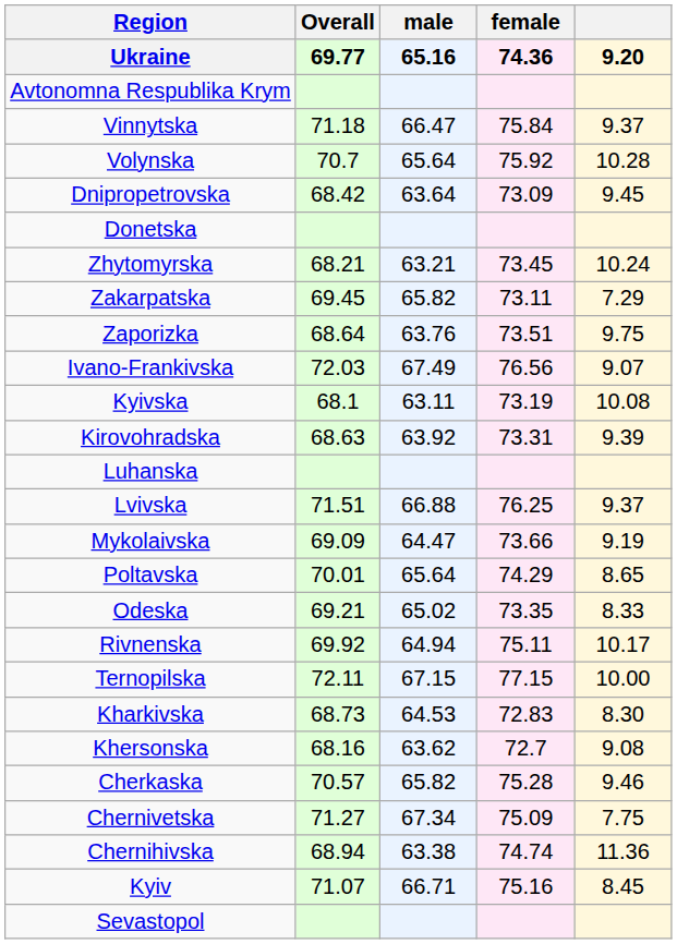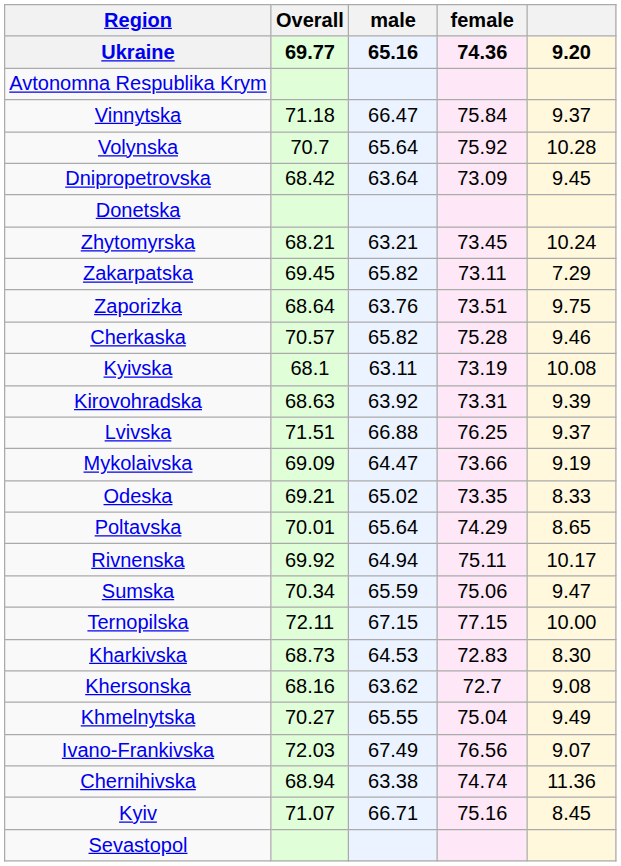 <table class="wikitable sortable mw-datatable static-row-numbers sort-under col1left" style="text-align:center;">
 <tr>
 <th><a href='#'>Region</a></th>
 <th>Overall</th>
 <th style="vertical-align:middle;width:4em;">male</th>
 <th style="vertical-align:middle;width:4em;">female</th>
 <th style="vertical-align:middle;width:4em;"></th>
 </tr>
 <tr class="static-row-header">
 <th style="text-align:center;"><strong><a href='#'>Ukraine</a></strong></th>
 <td style="background:#e0ffd8;"><strong>69.77</strong></td>
 <td style="background:#eaf3ff;"><strong>65.16</strong></td>
 <td style="background:#fee7f6;"><strong>74.36</strong></td>
 <td style="background:#fff8dc;"><strong>9.20</strong></td>
 </tr>
 <tr>
 <td><a href='#'>Avtonomna Respublika Krym</a></td>
 <td style="background:#e0ffd8;"></td>
 <td style="background:#eaf3ff;"></td>
 <td style="background:#fee7f6;"></td>
 <td style="background:#fff8dc;"></td>
 </tr>
 <tr>
 <td><a href='#'>Vinnytska</a></td>
 <td style="background:#e0ffd8;">71.18</td>
 <td style="background:#eaf3ff;">66.47</td>
 <td style="background:#fee7f6;">75.84</td>
 <td style="background:#fff8dc;">9.37</td>
 </tr>
 <tr>
 <td><a href='#'>Volynska</a></td>
 <td style="background:#e0ffd8;">70.7</td>
 <td style="background:#eaf3ff;">65.64</td>
 <td style="background:#fee7f6;">75.92</td>
 <td style="background:#fff8dc;">10.28</td>
 </tr>
 <tr>
 <td><a href='#'>Dnipropetrovska</a></td>
 <td style="background:#e0ffd8;">68.42</td>
 <td style="background:#eaf3ff;">63.64</td>
 <td style="background:#fee7f6;">73.09</td>
 <td style="background:#fff8dc;">9.45</td>
 </tr>
 <tr>
 <td><a href='#'>Donetska</a></td>
 <td style="background:#e0ffd8;"></td>
 <td style="background:#eaf3ff;"></td>
 <td style="background:#fee7f6;"></td>
 <td style="background:#fff8dc;"></td>
 </tr>
 <tr>
 <td><a href='#'>Zhytomyrska</a></td>
 <td style="background:#e0ffd8;">68.21</td>
 <td style="background:#eaf3ff;">63.21</td>
 <td style="background:#fee7f6;">73.45</td>
 <td style="background:#fff8dc;">10.24</td>
 </tr>
 <tr>
 <td><a href='#'>Zakarpatska</a></td>
 <td style="background:#e0ffd8;">69.45</td>
 <td style="background:#eaf3ff;">65.82</td>
 <td style="background:#fee7f6;">73.11</td>
 <td style="background:#fff8dc;">7.29</td>
 </tr>
 <tr>
 <td><a href='#'>Zaporizka</a></td>
 <td style="background:#e0ffd8;">68.64</td>
 <td style="background:#eaf3ff;">63.76</td>
 <td style="background:#fee7f6;">73.51</td>
 <td style="background:#fff8dc;">9.75</td>
 </tr>
 <tr>
-<td><a href='#'>Ivano-Frankivska</a></td>
-<td style="background:#e0ffd8;">72.03</td>
-<td style="background:#eaf3ff;">67.49</td>
-<td style="background:#fee7f6;">76.56</td>
-<td style="background:#fff8dc;">9.07</td>
+<td><a href='#'>Cherkaska</a></td>
+<td style="background:#e0ffd8;">70.57</td>
+<td style="background:#eaf3ff;">65.82</td>
+<td style="background:#fee7f6;">75.28</td>
+<td style="background:#fff8dc;">9.46</td>
 </tr>
 <tr>
 <td><a href='#'>Kyivska</a></td>
 <td style="background:#e0ffd8;">68.1</td>
 <td style="background:#eaf3ff;">63.11</td>
 <td style="background:#fee7f6;">73.19</td>
 <td style="background:#fff8dc;">10.08</td>
 </tr>
 <tr>
 <td><a href='#'>Kirovohradska</a></td>
 <td style="background:#e0ffd8;">68.63</td>
 <td style="background:#eaf3ff;">63.92</td>
 <td style="background:#fee7f6;">73.31</td>
 <td style="background:#fff8dc;">9.39</td>
 </tr>
 <tr>
-<td><a href='#'>Luhanska</a></td>
-<td style="background:#e0ffd8;"></td>
-<td style="background:#eaf3ff;"></td>
-<td style="background:#fee7f6;"></td>
-<td style="background:#fff8dc;"></td>
-</tr>
-<tr>
 <td><a href='#'>Lvivska</a></td>
 <td style="background:#e0ffd8;">71.51</td>
 <td style="background:#eaf3ff;">66.88</td>
 <td style="background:#fee7f6;">76.25</td>
 <td style="background:#fff8dc;">9.37</td>
 </tr>
 <tr>
 <td><a href='#'>Mykolaivska</a></td>
 <td style="background:#e0ffd8;">69.09</td>
 <td style="background:#eaf3ff;">64.47</td>
 <td style="background:#fee7f6;">73.66</td>
 <td style="background:#fff8dc;">9.19</td>
 </tr>
 <tr>
+<td><a href='#'>Odeska</a></td>
+<td style="background:#e0ffd8;">69.21</td>
+<td style="background:#eaf3ff;">65.02</td>
+<td style="background:#fee7f6;">73.35</td>
+<td style="background:#fff8dc;">8.33</td>
+</tr>
+<tr>
 <td><a href='#'>Poltavska</a></td>
 <td style="background:#e0ffd8;">70.01</td>
 <td style="background:#eaf3ff;">65.64</td>
 <td style="background:#fee7f6;">74.29</td>
 <td style="background:#fff8dc;">8.65</td>
 </tr>
 <tr>
-<td><a href='#'>Odeska</a></td>
-<td style="background:#e0ffd8;">69.21</td>
-<td style="background:#eaf3ff;">65.02</td>
-<td style="background:#fee7f6;">73.35</td>
-<td style="background:#fff8dc;">8.33</td>
-</tr>
-<tr>
 <td><a href='#'>Rivnenska</a></td>
 <td style="background:#e0ffd8;">69.92</td>
 <td style="background:#eaf3ff;">64.94</td>
 <td style="background:#fee7f6;">75.11</td>
 <td style="background:#fff8dc;">10.17</td>
+</tr>
+<tr>
+<td><a href='#'>Sumska</a></td>
+<td style="background:#e0ffd8;">70.34</td>
+<td style="background:#eaf3ff;">65.59</td>
+<td style="background:#fee7f6;">75.06</td>
+<td style="background:#fff8dc;">9.47</td>
 </tr>
 <tr>
 <td><a href='#'>Ternopilska</a></td>
 <td style="background:#e0ffd8;">72.11</td>
 <td style="background:#eaf3ff;">67.15</td>
 <td style="background:#fee7f6;">77.15</td>
 <td style="background:#fff8dc;">10.00</td>
 </tr>
 <tr>
 <td><a href='#'>Kharkivska</a></td>
 <td style="background:#e0ffd8;">68.73</td>
 <td style="background:#eaf3ff;">64.53</td>
 <td style="background:#fee7f6;">72.83</td>
 <td style="background:#fff8dc;">8.30</td>
 </tr>
 <tr>
 <td><a href='#'>Khersonska</a></td>
 <td style="background:#e0ffd8;">68.16</td>
 <td style="background:#eaf3ff;">63.62</td>
 <td style="background:#fee7f6;">72.7</td>
 <td style="background:#fff8dc;">9.08</td>
 </tr>
 <tr>
-<td><a href='#'>Cherkaska</a></td>
-<td style="background:#e0ffd8;">70.57</td>
-<td style="background:#eaf3ff;">65.82</td>
-<td style="background:#fee7f6;">75.28</td>
-<td style="background:#fff8dc;">9.46</td>
+<td><a href='#'>Khmelnytska</a></td>
+<td style="background:#e0ffd8;">70.27</td>
+<td style="background:#eaf3ff;">65.55</td>
+<td style="background:#fee7f6;">75.04</td>
+<td style="background:#fff8dc;">9.49</td>
 </tr>
 <tr>
-<td><a href='#'>Chernivetska</a></td>
-<td style="background:#e0ffd8;">71.27</td>
-<td style="background:#eaf3ff;">67.34</td>
-<td style="background:#fee7f6;">75.09</td>
-<td style="background:#fff8dc;">7.75</td>
+<td><a href='#'>Ivano-Frankivska</a></td>
+<td style="background:#e0ffd8;">72.03</td>
+<td style="background:#eaf3ff;">67.49</td>
+<td style="background:#fee7f6;">76.56</td>
+<td style="background:#fff8dc;">9.07</td>
 </tr>
 <tr>
 <td><a href='#'>Chernihivska</a></td>
 <td style="background:#e0ffd8;">68.94</td>
 <td style="background:#eaf3ff;">63.38</td>
 <td style="background:#fee7f6;">74.74</td>
 <td style="background:#fff8dc;">11.36</td>
 </tr>
 <tr>
 <td><a href='#'>Kyiv</a></td>
 <td style="background:#e0ffd8;">71.07</td>
 <td style="background:#eaf3ff;">66.71</td>
 <td style="background:#fee7f6;">75.16</td>
 <td style="background:#fff8dc;">8.45</td>
 </tr>
 <tr>
 <td><a href='#'>Sevastopol</a></td>
 <td style="background:#e0ffd8;"></td>
 <td style="background:#eaf3ff;"></td>
 <td style="background:#fee7f6;"></td>
 <td style="background:#fff8dc;"></td>
 </tr>
 </table>
